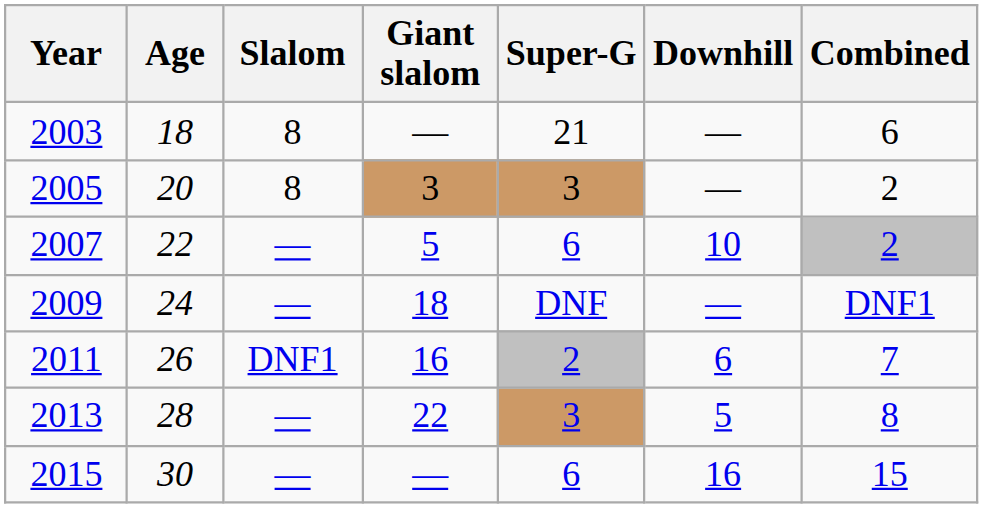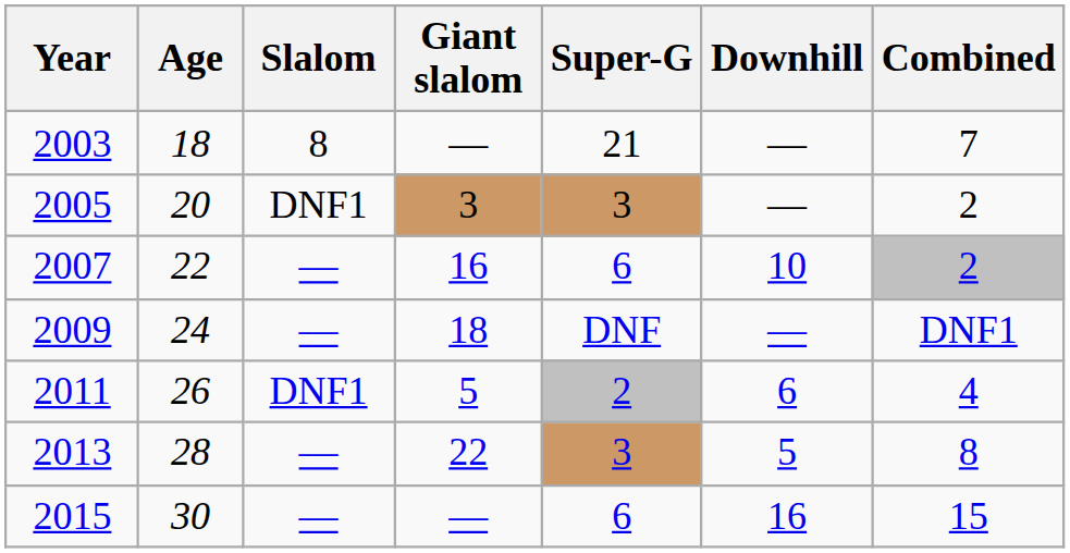 <table class=wikitable style="text-align:center">
 <tr>
 <th>  Year  </th>
 <th> Age </th>
 <th> Slalom </th>
 <th> Giant <br> slalom </th>
 <th>Super-G</th>
 <th>Downhill</th>
 <th>Combined</th>
 </tr>
 <tr>
 <td><a href='#'>2003</a></td>
 <td><em>18</em></td>
 <td>8</td>
 <td>—</td>
 <td>21</td>
 <td>—</td>
-<td>6</td>
+<td>7</td>
 </tr>
 <tr>
 <td><a href='#'>2005</a></td>
 <td><em>20</em></td>
-<td>8</td>
+<td>DNF1</td>
 <td style="background:#c96;">3</td>
 <td style="background:#c96;">3</td>
 <td>—</td>
 <td>2</td>
 </tr>
 <tr>
 <td><a href='#'>2007</a></td>
 <td><em>22</em></td>
 <td><a href='#'>—</a></td>
-<td><a href='#'>5</a></td>
+<td><a href='#'>16</a></td>
 <td><a href='#'>6</a></td>
 <td><a href='#'>10</a></td>
 <td style="background:silver;"><a href='#'>2</a></td>
 </tr>
 <tr>
 <td><a href='#'>2009</a></td>
 <td><em>24</em></td>
 <td><a href='#'>—</a></td>
 <td><a href='#'>18</a></td>
 <td><a href='#'>DNF</a></td>
 <td><a href='#'>—</a></td>
 <td><a href='#'>DNF1</a></td>
 </tr>
 <tr>
 <td><a href='#'>2011</a></td>
 <td><em>26</em></td>
 <td><a href='#'>DNF1</a></td>
-<td><a href='#'>16</a></td>
+<td><a href='#'>5</a></td>
 <td style="background:silver;"><a href='#'>2</a></td>
 <td><a href='#'>6</a></td>
-<td><a href='#'>7</a></td>
+<td><a href='#'>4</a></td>
 </tr>
 <tr>
 <td><a href='#'>2013</a></td>
 <td><em>28</em></td>
 <td><a href='#'>—</a></td>
 <td><a href='#'>22</a></td>
 <td style="background:#c96;"><a href='#'>3</a></td>
 <td><a href='#'>5</a></td>
 <td><a href='#'>8</a></td>
 </tr>
 <tr>
 <td><a href='#'>2015</a></td>
 <td><em>30</em></td>
 <td><a href='#'>—</a></td>
 <td><a href='#'>—</a></td>
 <td><a href='#'>6</a></td>
 <td><a href='#'>16</a></td>
 <td><a href='#'>15</a></td>
 </tr>
 </table>
